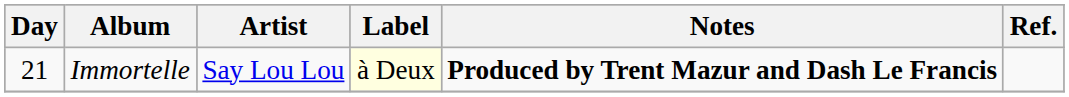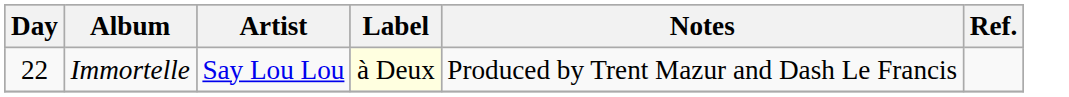 <table class="wikitable">
 <tr>
 <th>Day</th>
 <th>Album</th>
 <th>Artist</th>
 <th>Label</th>
 <th>Notes</th>
 <th>Ref.</th>
 </tr>
 <tr>
-<td rowspan="1" style="text-align:center;">21</td>
+<td rowspan="1" style="text-align:center;">22</td>
 <td><em>Immortelle</em></td>
 <td><a href='#'>Say Lou Lou</a></td>
 <td style="background: lightyellow;">à Deux</td>
-<td><strong>Produced by Trent Mazur and Dash Le Francis</strong></td>
+<td>Produced by Trent Mazur and Dash Le Francis</td>
 <td style="text-align:center;"></td>
 </tr>
 <tr>
 </tr>
 </table>
